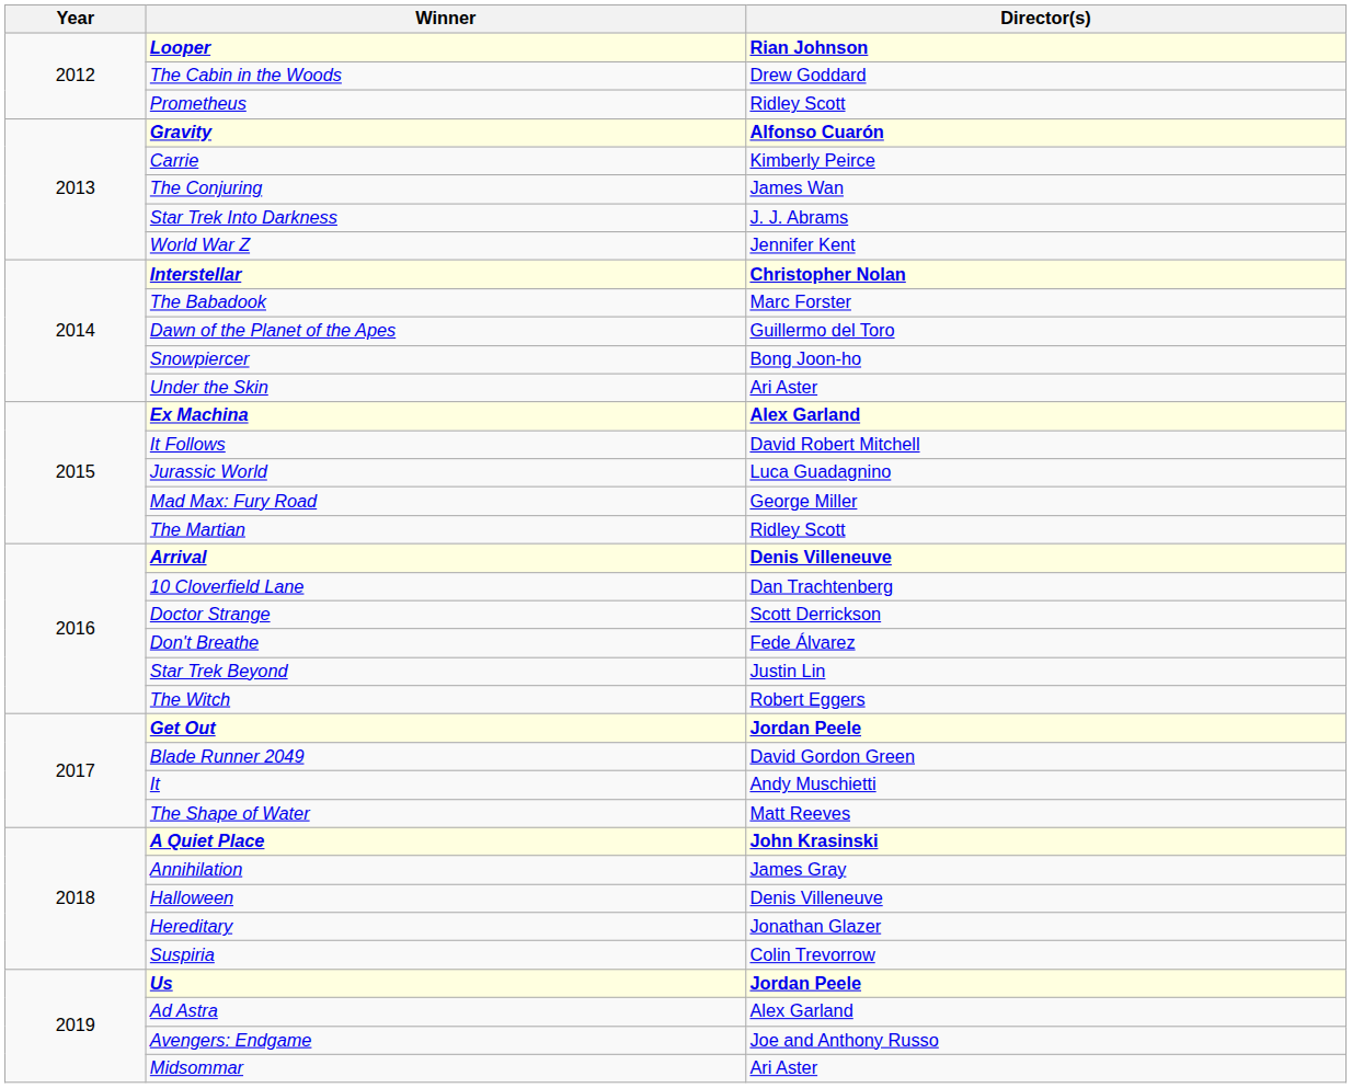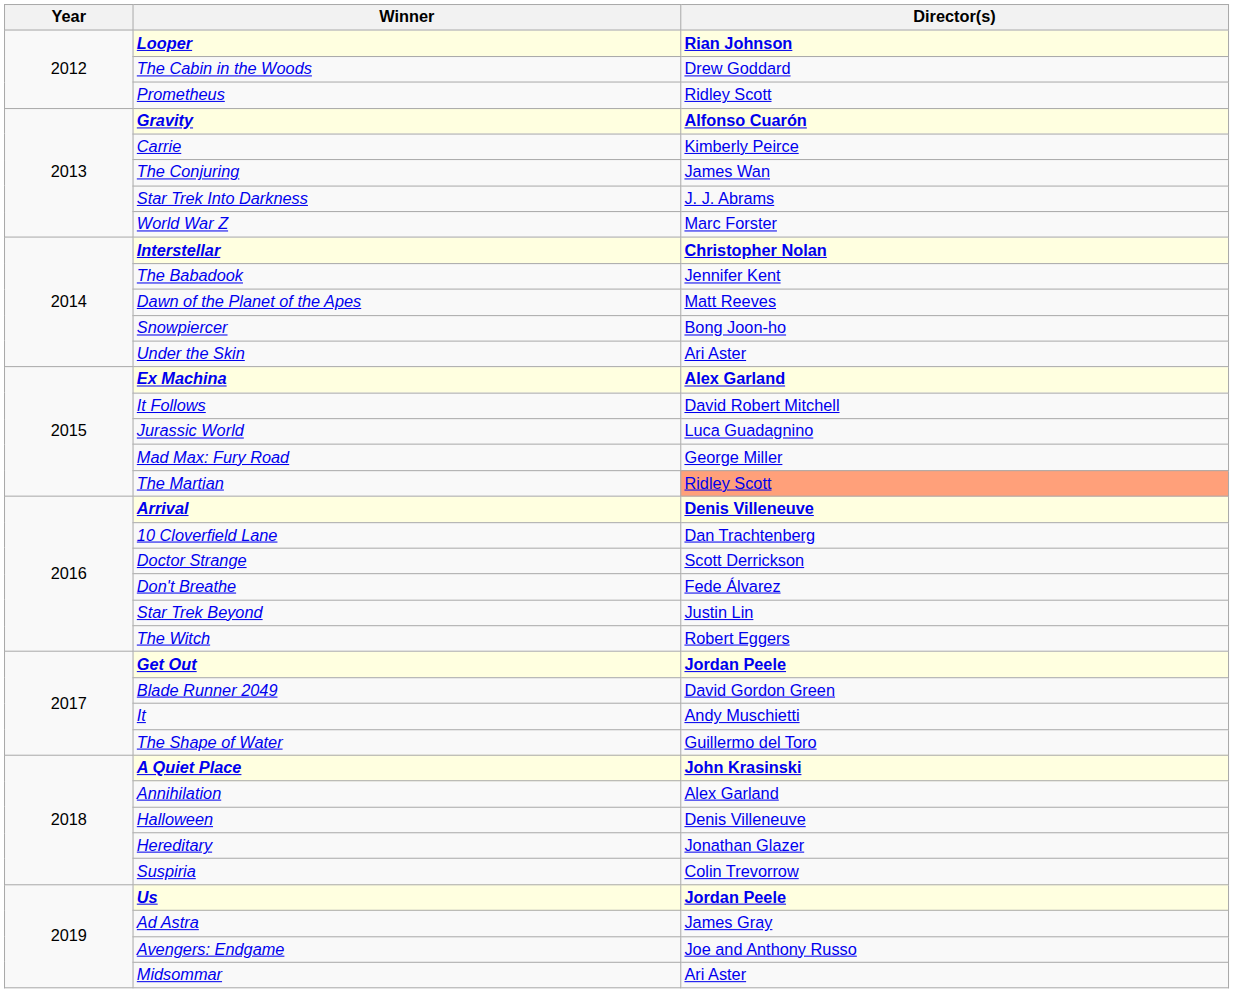 <table class="wikitable" width="95%" cellpadding="5">
 <tr>
 <th width="100"><strong>Year</strong></th>
 <th width="450"><strong>Winner</strong></th>
 <th width="450"><strong>Director(s)</strong></th>
 </tr>
 <tr>
 <td rowspan="3" style="text-align:center;">2012</td>
 <td style="background:lightyellow;"><strong><em><a href='#'>Looper</a></em></strong></td>
 <td style="background:lightyellow;"><strong><a href='#'>Rian Johnson</a></strong></td>
 </tr>
 <tr>
 <td><em><a href='#'>The Cabin in the Woods</a></em></td>
 <td><a href='#'>Drew Goddard</a></td>
 </tr>
 <tr>
 <td><em><a href='#'>Prometheus</a></em></td>
 <td><a href='#'>Ridley Scott</a></td>
 </tr>
 <tr>
 <td rowspan="5" style="text-align:center;">2013</td>
 <td style="background:lightyellow;"><strong><em><a href='#'>Gravity</a></em></strong></td>
 <td style="background:lightyellow;"><strong><a href='#'>Alfonso Cuarón</a></strong></td>
 </tr>
 <tr>
 <td><em><a href='#'>Carrie</a></em></td>
 <td><a href='#'>Kimberly Peirce</a></td>
 </tr>
 <tr>
 <td><em><a href='#'>The Conjuring</a></em></td>
 <td><a href='#'>James Wan</a></td>
 </tr>
 <tr>
 <td><em><a href='#'>Star Trek Into Darkness</a></em></td>
 <td><a href='#'>J. J. Abrams</a></td>
 </tr>
 <tr>
 <td><em><a href='#'>World War Z</a></em></td>
-<td><a href='#'>Jennifer Kent</a></td>
+<td><a href='#'>Marc Forster</a></td>
 </tr>
 <tr>
 <td rowspan="5" style="text-align:center;">2014</td>
 <td style="background:lightyellow;"><strong><em><a href='#'>Interstellar</a></em></strong></td>
 <td style="background:lightyellow;"><strong><a href='#'>Christopher Nolan</a></strong></td>
 </tr>
 <tr>
 <td><em><a href='#'>The Babadook</a></em></td>
-<td><a href='#'>Marc Forster</a></td>
+<td><a href='#'>Jennifer Kent</a></td>
 </tr>
 <tr>
 <td><em><a href='#'>Dawn of the Planet of the Apes</a></em></td>
-<td><a href='#'>Guillermo del Toro</a></td>
+<td><a href='#'>Matt Reeves</a></td>
 </tr>
 <tr>
 <td><em><a href='#'>Snowpiercer</a></em></td>
 <td><a href='#'>Bong Joon-ho</a></td>
 </tr>
 <tr>
 <td><em><a href='#'>Under the Skin</a></em></td>
 <td><a href='#'>Ari Aster</a></td>
 </tr>
 <tr>
 <td rowspan="5" style="text-align:center;">2015</td>
 <td style="background:lightyellow;"><strong><em><a href='#'>Ex Machina</a></em></strong></td>
 <td style="background:lightyellow;"><strong><a href='#'>Alex Garland</a></strong></td>
 </tr>
 <tr>
 <td><em><a href='#'>It Follows</a></em></td>
 <td><a href='#'>David Robert Mitchell</a></td>
 </tr>
 <tr>
 <td><em><a href='#'>Jurassic World</a></em></td>
 <td><a href='#'>Luca Guadagnino</a></td>
 </tr>
 <tr>
 <td><em><a href='#'>Mad Max: Fury Road</a></em></td>
 <td><a href='#'>George Miller</a></td>
 </tr>
 <tr>
 <td><em><a href='#'>The Martian</a></em></td>
-<td><a href='#'>Ridley Scott</a></td>
+<td style="background: lightsalmon;"><a href='#'>Ridley Scott</a></td>
 </tr>
 <tr>
 <td rowspan="6" style="text-align:center;">2016</td>
 <td style="background:lightyellow;"><strong><em><a href='#'>Arrival</a></em></strong></td>
 <td style="background:lightyellow;"><strong><a href='#'>Denis Villeneuve</a></strong></td>
 </tr>
 <tr>
 <td><em><a href='#'>10 Cloverfield Lane</a></em></td>
 <td><a href='#'>Dan Trachtenberg</a></td>
 </tr>
 <tr>
 <td><em><a href='#'>Doctor Strange</a></em></td>
 <td><a href='#'>Scott Derrickson</a></td>
 </tr>
 <tr>
 <td><em><a href='#'>Don't Breathe</a></em></td>
 <td><a href='#'>Fede Álvarez</a></td>
 </tr>
 <tr>
 <td><em><a href='#'>Star Trek Beyond</a></em></td>
 <td><a href='#'>Justin Lin</a></td>
 </tr>
 <tr>
 <td><em><a href='#'>The Witch</a></em></td>
 <td><a href='#'>Robert Eggers</a></td>
 </tr>
 <tr>
 <td rowspan="4" style="text-align:center;">2017</td>
 <td style="background:lightyellow;"><strong><em><a href='#'>Get Out</a></em></strong></td>
 <td style="background:lightyellow;"><strong><a href='#'>Jordan Peele</a></strong></td>
 </tr>
 <tr>
 <td><em><a href='#'>Blade Runner 2049</a></em></td>
 <td><a href='#'>David Gordon Green</a></td>
 </tr>
 <tr>
 <td><em><a href='#'>It</a></em></td>
 <td><a href='#'>Andy Muschietti</a></td>
 </tr>
 <tr>
 <td><em><a href='#'>The Shape of Water</a></em></td>
-<td><a href='#'>Matt Reeves</a></td>
+<td><a href='#'>Guillermo del Toro</a></td>
 </tr>
 <tr>
 <td rowspan="5" style="text-align:center;">2018</td>
 <td style="background:lightyellow;"><strong><em><a href='#'>A Quiet Place</a></em></strong></td>
 <td style="background:lightyellow;"><strong><a href='#'>John Krasinski</a></strong></td>
 </tr>
 <tr>
 <td><em><a href='#'>Annihilation</a></em></td>
-<td><a href='#'>James Gray</a></td>
+<td><a href='#'>Alex Garland</a></td>
 </tr>
 <tr>
 <td><em><a href='#'>Halloween</a></em></td>
 <td><a href='#'>Denis Villeneuve</a></td>
 </tr>
 <tr>
 <td><em><a href='#'>Hereditary</a></em></td>
 <td><a href='#'>Jonathan Glazer</a></td>
 </tr>
 <tr>
 <td><em><a href='#'>Suspiria</a></em></td>
 <td><a href='#'>Colin Trevorrow</a></td>
 </tr>
 <tr>
 <td rowspan="4" style="text-align:center;">2019</td>
 <td style="background:lightyellow;"><strong><em><a href='#'>Us</a></em></strong></td>
 <td style="background:lightyellow;"><strong><a href='#'>Jordan Peele</a></strong></td>
 </tr>
 <tr>
 <td><em><a href='#'>Ad Astra</a></em></td>
-<td><a href='#'>Alex Garland</a></td>
+<td><a href='#'>James Gray</a></td>
 </tr>
 <tr>
 <td><em><a href='#'>Avengers: Endgame</a></em></td>
 <td><a href='#'>Joe and Anthony Russo</a></td>
 </tr>
 <tr>
 <td><em><a href='#'>Midsommar</a></em></td>
 <td><a href='#'>Ari Aster</a></td>
 </tr>
 </table>
